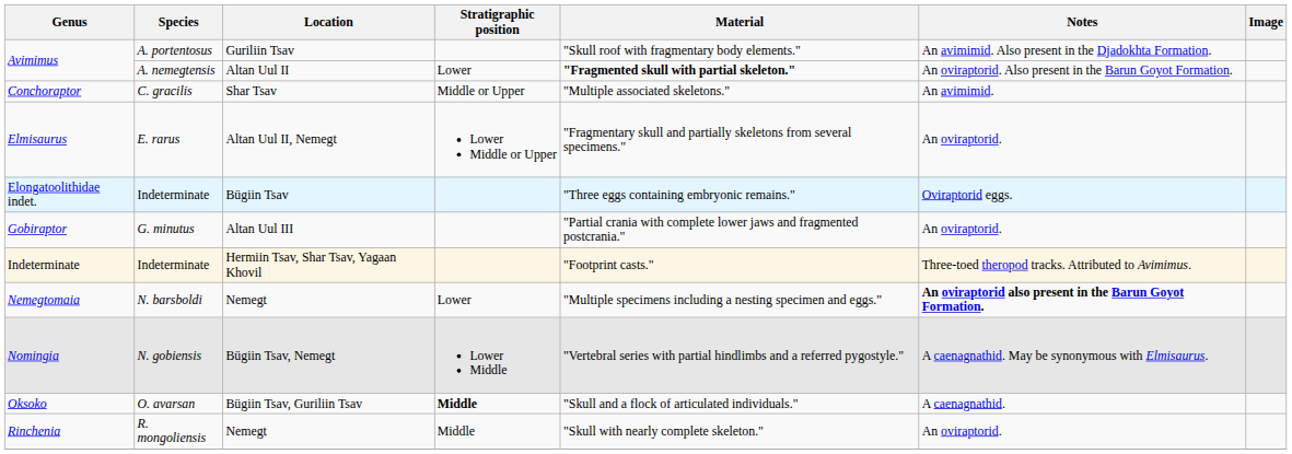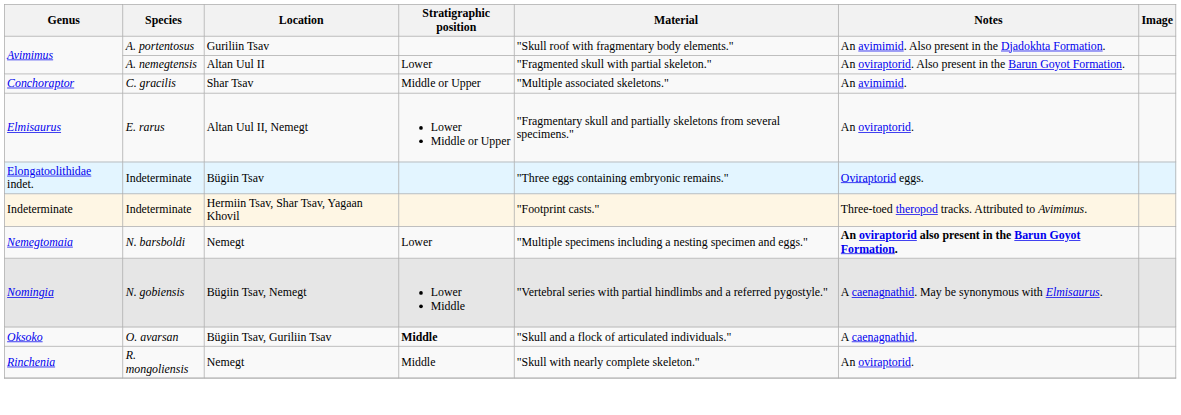 <table class="wikitable" align="center" width="100%">
 <tr>
 <th>Genus</th>
 <th>Species</th>
 <th>Location</th>
 <th>Stratigraphic position</th>
 <th>Material</th>
 <th>Notes</th>
 <th>Image</th>
 </tr>
 <tr>
 <td rowspan=2><em><a href='#'>Avimimus</a></em></td>
 <td><em>A. portentosus</em></td>
 <td>Guriliin Tsav</td>
 <td></td>
 <td>"Skull roof with fragmentary body elements."</td>
 <td>An <a href='#'>avimimid</a>. Also present in the <a href='#'>Djadokhta Formation</a>.</td>
 <td></td>
 </tr>
 <tr>
 <td><em>A. nemegtensis</em></td>
 <td>Altan Uul II</td>
 <td>Lower</td>
-<td><strong>"Fragmented skull with partial skeleton."</strong></td>
+<td>"Fragmented skull with partial skeleton."</td>
 <td>An <a href='#'>oviraptorid</a>. Also present in the <a href='#'>Barun Goyot Formation</a>.</td>
 <td></td>
 </tr>
 <tr>
 <td><em><a href='#'>Conchoraptor</a></em></td>
 <td><em>C. gracilis</em></td>
 <td>Shar Tsav</td>
 <td>Middle or Upper</td>
 <td>"Multiple associated skeletons."</td>
 <td>An <a href='#'>avimimid</a>.</td>
 <td></td>
 </tr>
 <tr>
 <td><em><a href='#'>Elmisaurus</a></em></td>
 <td><em>E. rarus</em></td>
 <td>Altan Uul II, Nemegt</td>
 <td><br><ul><li>Lower</li><li>Middle or Upper</li></ul></td>
 <td>"Fragmentary skull and partially skeletons from several specimens."</td>
 <td>An <a href='#'>oviraptorid</a>.</td>
 <td></td>
 </tr>
 <tr>
 <td style="background:#e3f5ff;"><a href='#'>Elongatoolithidae</a> indet.</td>
 <td style="background:#e3f5ff;">Indeterminate</td>
 <td style="background:#e3f5ff;">Bügiin Tsav</td>
 <td style="background:#e3f5ff;"></td>
 <td style="background:#e3f5ff;">"Three eggs containing embryonic remains."</td>
 <td style="background:#e3f5ff;"><a href='#'>Oviraptorid</a> eggs.</td>
 <td style="background:#e3f5ff;"></td>
-</tr>
-<tr>
-<td><em><a href='#'>Gobiraptor</a></em></td>
-<td><em>G. minutus</em></td>
-<td>Altan Uul III</td>
-<td></td>
-<td>"Partial crania with complete lower jaws and fragmented postcrania."</td>
-<td>An <a href='#'>oviraptorid</a>.</td>
-<td></td>
 </tr>
 <tr>
 <td style="background:#fef6e4;">Indeterminate</td>
 <td style="background:#fef6e4;">Indeterminate</td>
 <td style="background:#fef6e4;">Hermiin Tsav, Shar Tsav, Yagaan Khovil</td>
 <td style="background:#fef6e4;"></td>
 <td style="background:#fef6e4;">"Footprint casts."</td>
 <td style="background:#fef6e4;">Three-toed <a href='#'>theropod</a> tracks. Attributed to <em>Avimimus</em>.</td>
 <td style="background:#fef6e4;"></td>
 </tr>
 <tr>
 <td><em><a href='#'>Nemegtomaia</a></em></td>
 <td><em>N. barsboldi</em></td>
 <td>Nemegt</td>
 <td>Lower</td>
 <td>"Multiple specimens including a nesting specimen and eggs."</td>
 <td><strong>An <a href='#'>oviraptorid</a> also present in the <a href='#'>Barun Goyot Formation</a>.</strong></td>
 <td></td>
 </tr>
 <tr>
 <td style="background:#e6e6e6;"><em><a href='#'>Nomingia</a></em></td>
 <td style="background:#e6e6e6;"><em>N. gobiensis</em></td>
 <td style="background:#e6e6e6;">Bügiin Tsav, Nemegt</td>
 <td style="background:#e6e6e6;"><br><ul><li>Lower</li><li>Middle</li></ul></td>
 <td style="background:#e6e6e6;">"Vertebral series with partial hindlimbs and a referred pygostyle."</td>
 <td style="background:#e6e6e6;">A <a href='#'>caenagnathid</a>. May be synonymous with <em><a href='#'>Elmisaurus</a></em>.</td>
 <td style="background:#e6e6e6;"></td>
 </tr>
 <tr>
 <td><em><a href='#'>Oksoko</a></em></td>
 <td><em>O. avarsan</em></td>
 <td>Bügiin Tsav, Guriliin Tsav</td>
 <td><strong>Middle</strong></td>
 <td>"Skull and a flock of articulated individuals."</td>
 <td>A <a href='#'>caenagnathid</a>.</td>
 <td></td>
 </tr>
 <tr>
 <td><em><a href='#'>Rinchenia</a></em></td>
 <td><em>R. mongoliensis</em></td>
 <td>Nemegt</td>
 <td>Middle</td>
 <td>"Skull with nearly complete skeleton."</td>
 <td>An <a href='#'>oviraptorid</a>.</td>
 <td></td>
 </tr>
 <tr>
 </tr>
 </table>
